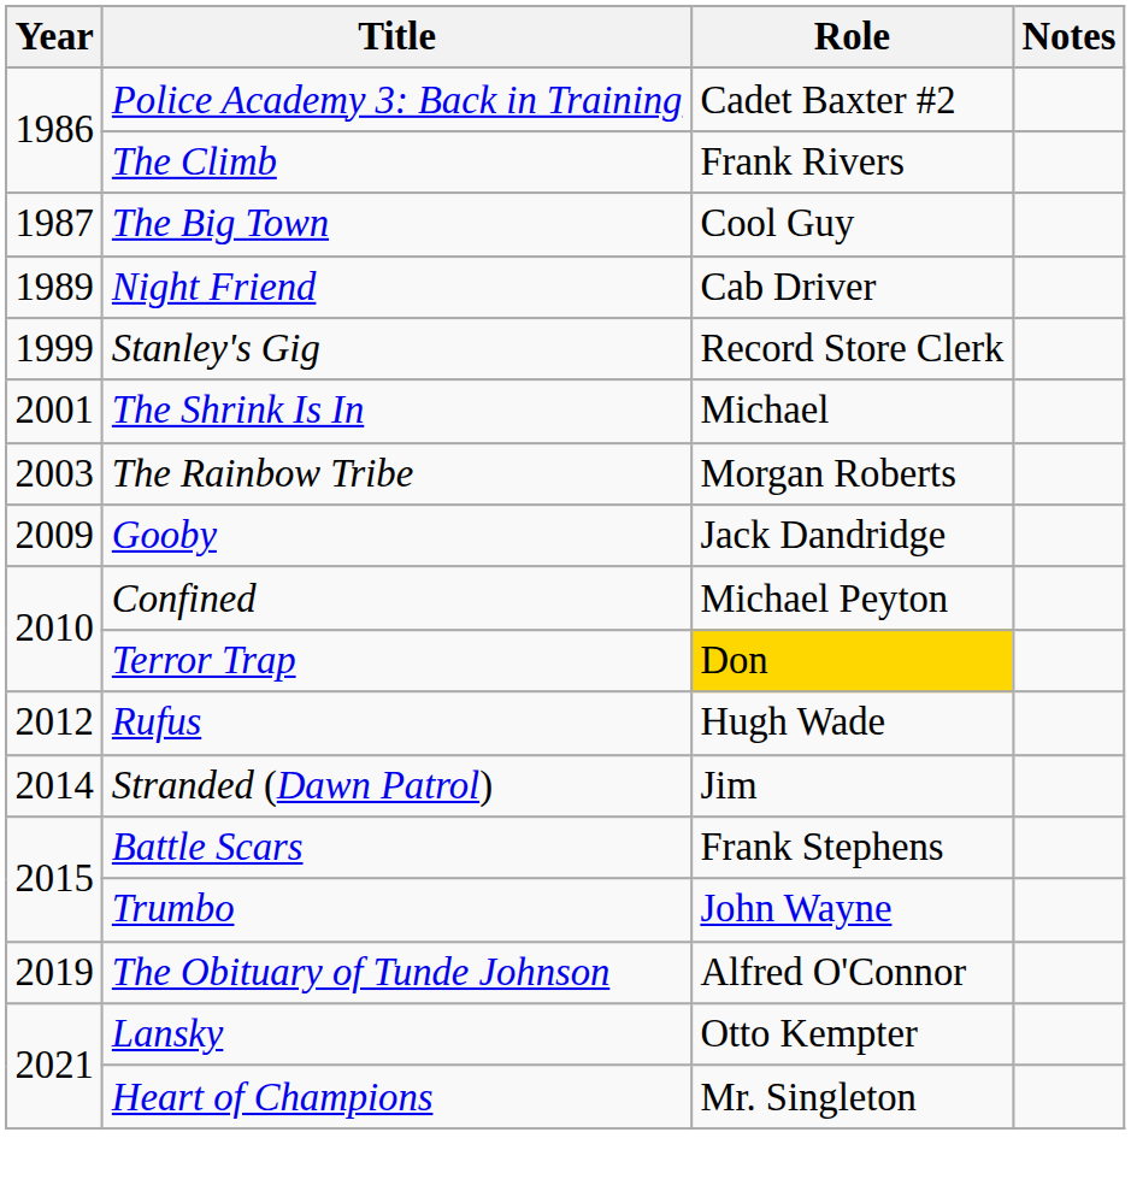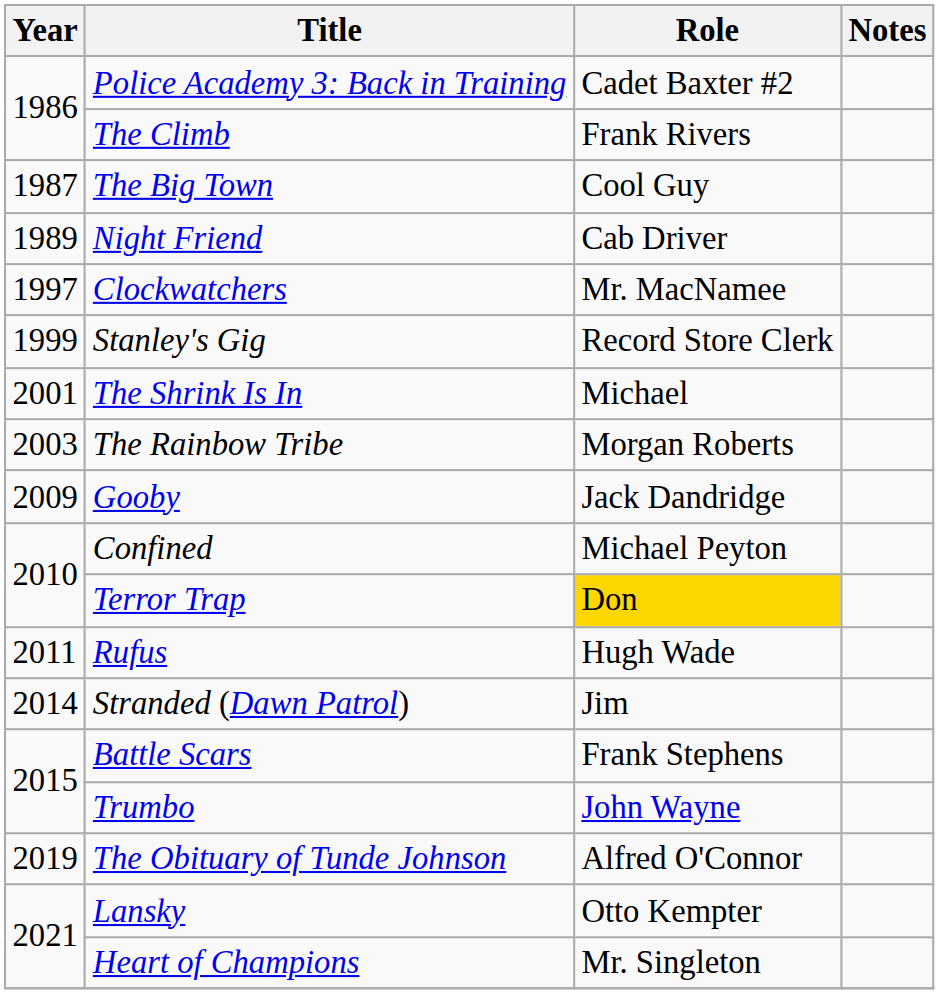 <table class="wikitable sortable">
 <tr>
 <th>Year</th>
 <th>Title</th>
 <th>Role</th>
 <th class="unsortable">Notes</th>
 </tr>
 <tr>
 <td rowspan="2">1986</td>
 <td><em><a href='#'>Police Academy 3: Back in Training</a></em></td>
 <td>Cadet Baxter #2</td>
 <td></td>
 </tr>
 <tr>
 <td data-sort-value="Climb, The"><em><a href='#'>The Climb</a></em></td>
 <td>Frank Rivers</td>
 <td></td>
 </tr>
 <tr>
 <td>1987</td>
 <td data-sort-value="Big Town, The"><em><a href='#'>The Big Town</a></em></td>
 <td>Cool Guy</td>
 <td></td>
 </tr>
 <tr>
 <td>1989</td>
 <td><em><a href='#'>Night Friend</a></em></td>
 <td>Cab Driver</td>
+<td></td>
+</tr>
+<tr>
+<td>1997</td>
+<td><em><a href='#'>Clockwatchers</a></em></td>
+<td>Mr. MacNamee</td>
 <td></td>
 </tr>
 <tr>
 <td>1999</td>
 <td><em>Stanley's Gig</em></td>
 <td>Record Store Clerk</td>
 <td></td>
 </tr>
 <tr>
 <td>2001</td>
 <td data-sort-value="Shrink Is In, The"><em><a href='#'>The Shrink Is In</a></em></td>
 <td>Michael</td>
 <td></td>
 </tr>
 <tr>
 <td>2003</td>
 <td data-sort-value="Rainbow Tribe, The"><em>The Rainbow Tribe</em></td>
 <td>Morgan Roberts</td>
 <td></td>
 </tr>
 <tr>
 <td>2009</td>
 <td><em><a href='#'>Gooby</a></em></td>
 <td>Jack Dandridge</td>
 <td></td>
 </tr>
 <tr>
 <td rowspan="2">2010</td>
 <td><em>Confined</em></td>
 <td>Michael Peyton</td>
 <td></td>
 </tr>
 <tr>
 <td><em><a href='#'>Terror Trap</a></em></td>
 <td style="background: gold;">Don</td>
 <td></td>
 </tr>
 <tr>
-<td>2012</td>
+<td>2011</td>
 <td><em><a href='#'>Rufus</a></em></td>
 <td>Hugh Wade</td>
 <td></td>
 </tr>
 <tr>
 <td>2014</td>
 <td><em>Stranded</em> (<em><a href='#'>Dawn Patrol</a></em>)</td>
 <td>Jim</td>
 <td></td>
 </tr>
 <tr>
 <td rowspan="2">2015</td>
 <td><em><a href='#'>Battle Scars</a></em></td>
 <td>Frank Stephens</td>
 <td></td>
 </tr>
 <tr>
 <td><em><a href='#'>Trumbo</a></em></td>
 <td><a href='#'>John Wayne</a></td>
 <td></td>
 </tr>
 <tr>
 <td>2019</td>
 <td data-sort-value="Obituary of Tunde Johnson, The"><em><a href='#'>The Obituary of Tunde Johnson</a></em></td>
 <td>Alfred O'Connor</td>
 <td></td>
 </tr>
 <tr>
 <td rowspan="2">2021</td>
 <td><em><a href='#'>Lansky</a></em></td>
 <td>Otto Kempter</td>
 <td></td>
 </tr>
 <tr>
 <td><em><a href='#'>Heart of Champions</a></em></td>
 <td>Mr. Singleton</td>
 <td></td>
 </tr>
 <tr>
 </tr>
 </table>
